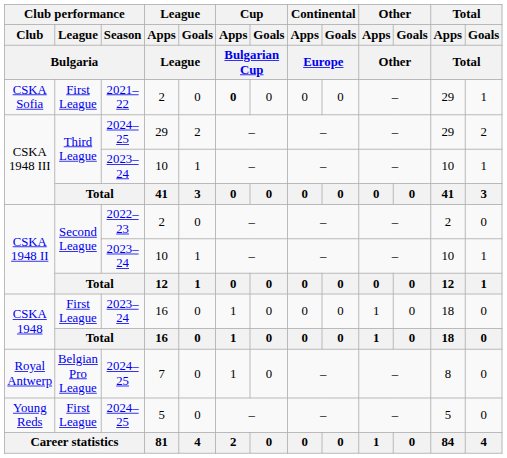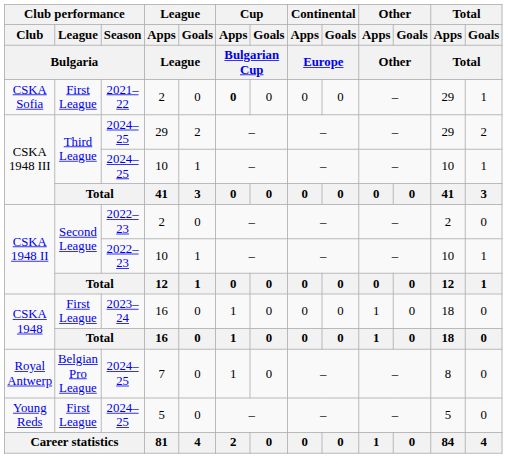 <table class="wikitable" style="text-align: center">
 <tr>
 <th colspan="3">Club performance</th>
 <th colspan="2">League</th>
 <th colspan="2">Cup</th>
 <th colspan="2">Continental</th>
 <th colspan="2">Other</th>
 <th colspan="3">Total</th>
 </tr>
 <tr>
 <th>Club</th>
 <th>League</th>
 <th>Season</th>
 <th>Apps</th>
 <th>Goals</th>
 <th>Apps</th>
 <th>Goals</th>
 <th>Apps</th>
 <th>Goals</th>
 <th>Apps</th>
 <th>Goals</th>
 <th>Apps</th>
 <th>Goals</th>
 </tr>
 <tr>
 <th colspan="3">Bulgaria</th>
 <th colspan="2">League</th>
 <th colspan="2"><a href='#'>Bulgarian Cup</a></th>
 <th colspan="2"><a href='#'>Europe</a></th>
 <th colspan="2">Other</th>
 <th colspan="2">Total</th>
 </tr>
 <tr>
 <td rowspan="1" valign="center"><a href='#'>CSKA Sofia</a></td>
 <td rowspan="1"><a href='#'>First League</a></td>
 <td><a href='#'>2021–22</a></td>
 <td>2</td>
 <td>0</td>
 <td><strong>0</strong></td>
 <td>0</td>
 <td>0</td>
 <td>0</td>
 <td colspan="2">–</td>
 <td>29</td>
 <td>1</td>
 </tr>
 <tr>
 <td rowspan="3" valign="center">CSKA 1948 III</td>
 <td rowspan="2"><a href='#'>Third League</a></td>
 <td><a href='#'>2024–25</a></td>
 <td>29</td>
 <td>2</td>
 <td colspan="2">–</td>
 <td colspan="2">–</td>
 <td colspan="2">–</td>
 <td>29</td>
 <td>2</td>
 </tr>
 <tr>
-<td><a href='#'>2023–24</a></td>
+<td><a href='#'>2024–25</a></td>
 <td>10</td>
 <td>1</td>
 <td colspan="2">–</td>
 <td colspan="2">–</td>
 <td colspan="2">–</td>
 <td>10</td>
 <td>1</td>
 </tr>
 <tr>
 <th colspan=2>Total</th>
 <th>41</th>
 <th>3</th>
 <th>0</th>
 <th>0</th>
 <th>0</th>
 <th>0</th>
 <th>0</th>
 <th>0</th>
 <th>41</th>
 <th>3</th>
 </tr>
 <tr>
 <td rowspan="3" valign="center"><a href='#'>CSKA 1948 II</a></td>
 <td rowspan="2"><a href='#'>Second League</a></td>
 <td><a href='#'>2022–23</a></td>
 <td>2</td>
 <td>0</td>
 <td colspan="2">–</td>
 <td colspan="2">–</td>
 <td colspan="2">–</td>
 <td>2</td>
 <td>0</td>
 </tr>
 <tr>
-<td><a href='#'>2023–24</a></td>
+<td rowspan="1"><a href='#'>2022–23</a></td>
 <td>10</td>
 <td>1</td>
 <td colspan="2">–</td>
 <td colspan="2">–</td>
 <td colspan="2">–</td>
 <td>10</td>
 <td>1</td>
 </tr>
 <tr>
 <th colspan=2>Total</th>
 <th>12</th>
 <th>1</th>
 <th>0</th>
 <th>0</th>
 <th>0</th>
 <th>0</th>
 <th>0</th>
 <th>0</th>
 <th>12</th>
 <th>1</th>
 </tr>
 <tr>
 <td rowspan="2" valign="center"><a href='#'>CSKA 1948</a></td>
 <td rowspan="1"><a href='#'>First League</a></td>
 <td><a href='#'>2023–24</a></td>
 <td>16</td>
 <td>0</td>
 <td>1</td>
 <td>0</td>
 <td>0</td>
 <td>0</td>
 <td>1</td>
 <td>0</td>
 <td>18</td>
 <td>0</td>
 </tr>
 <tr>
 <th colspan=2>Total</th>
 <th>16</th>
 <th>0</th>
 <th>1</th>
 <th>0</th>
 <th>0</th>
 <th>0</th>
 <th>1</th>
 <th>0</th>
 <th>18</th>
 <th>0</th>
 </tr>
 <tr>
 <td valign="center"><a href='#'>Royal Antwerp</a></td>
 <td><a href='#'>Belgian Pro League</a></td>
 <td><a href='#'>2024–25</a></td>
 <td>7</td>
 <td>0</td>
 <td>1</td>
 <td>0</td>
 <td colspan="2">–</td>
 <td colspan="2">–</td>
 <td>8</td>
 <td>0</td>
 </tr>
 <tr>
 <td valign="center"><a href='#'>Young Reds</a></td>
 <td rowspan="1"><a href='#'>First League</a></td>
 <td><a href='#'>2024–25</a></td>
 <td>5</td>
 <td>0</td>
 <td colspan="2">–</td>
 <td colspan="2">–</td>
 <td colspan="2">–</td>
 <td>5</td>
 <td>0</td>
 </tr>
 <tr>
 <th colspan="3">Career statistics</th>
 <th>81</th>
 <th>4</th>
 <th>2</th>
 <th>0</th>
 <th>0</th>
 <th>0</th>
 <th>1</th>
 <th>0</th>
 <th>84</th>
 <th>4</th>
 </tr>
 </table>
